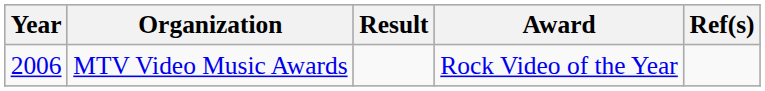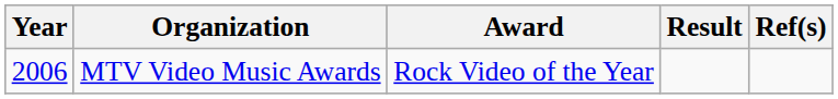 <table class="wikitable plainrowheaders">
 <tr align=center>
 <th scope="col">Year</th>
 <th scope="col">Organization</th>
+<th scope="col">Award</th>
 <th scope="col">Result</th>
-<th scope="col">Award</th>
 <th scope="col">Ref(s)</th>
 </tr>
 <tr>
 <td><a href='#'>2006</a></td>
 <td><a href='#'>MTV Video Music Awards</a></td>
+<td><a href='#'>Rock Video of the Year</a></td>
 <td></td>
-<td><a href='#'>Rock Video of the Year</a></td>
 <td style="text-align:center;"></td>
 </tr>
 </table>
